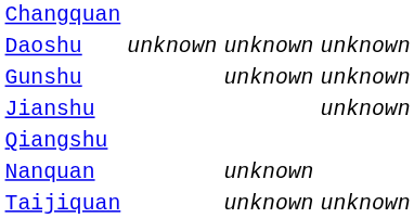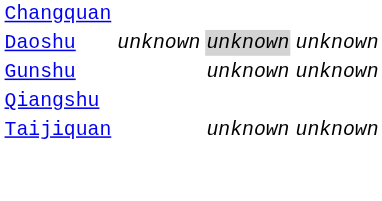 <table>
 <tr>
 <td><a href='#'>Changquan</a></td>
 <td></td>
 <td></td>
 <td></td>
 </tr>
 <tr>
 <td><a href='#'>Daoshu</a></td>
 <td><em>unknown</em></td>
-<td><em>unknown</em></td>
+<td style="background: lightgrey;"><em>unknown</em></td>
 <td><em>unknown</em></td>
 </tr>
 <tr>
 <td><a href='#'>Gunshu</a></td>
 <td></td>
 <td><em>unknown</em></td>
 <td><em>unknown</em></td>
 </tr>
 <tr>
-<td><a href='#'>Jianshu</a></td>
-<td></td>
-<td></td>
-<td><em>unknown</em></td>
-</tr>
-<tr>
 <td><a href='#'>Qiangshu</a></td>
 <td></td>
 <td></td>
-<td></td>
-</tr>
-<tr>
-<td><a href='#'>Nanquan</a></td>
-<td></td>
-<td><em>unknown</em></td>
 <td></td>
 </tr>
 <tr>
 <td><a href='#'>Taijiquan</a></td>
 <td></td>
 <td><em>unknown</em></td>
 <td><em>unknown</em></td>
 </tr>
 </table>
